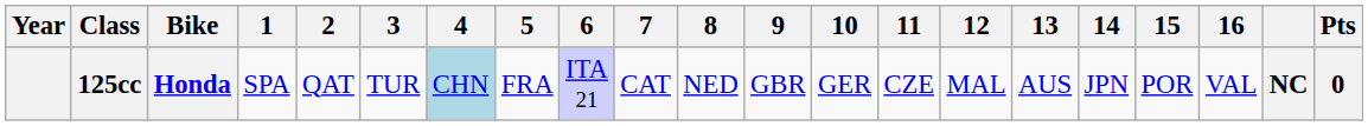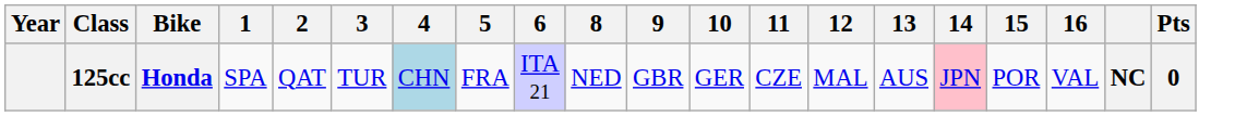 <table class="wikitable" style="text-align:center">
 <tr>
 <th>Year</th>
 <th>Class</th>
 <th>Bike</th>
 <th>1</th>
 <th>2</th>
 <th>3</th>
 <th>4</th>
 <th>5</th>
 <th>6</th>
-<th>7</th>
 <th>8</th>
 <th>9</th>
 <th>10</th>
 <th>11</th>
 <th>12</th>
 <th>13</th>
 <th>14</th>
 <th>15</th>
 <th>16</th>
 <th></th>
 <th>Pts</th>
 </tr>
 <tr>
 <th></th>
 <th>125cc</th>
 <th><a href='#'>Honda</a></th>
 <td><a href='#'>SPA</a></td>
 <td><a href='#'>QAT</a></td>
 <td><a href='#'>TUR</a></td>
 <td style="background: lightblue;"><a href='#'>CHN</a></td>
 <td><a href='#'>FRA</a></td>
 <td style="background:#cfcfff;"><a href='#'>ITA</a><br><small>21</small></td>
-<td><a href='#'>CAT</a></td>
 <td><a href='#'>NED</a></td>
 <td><a href='#'>GBR</a></td>
 <td><a href='#'>GER</a></td>
 <td><a href='#'>CZE</a></td>
 <td><a href='#'>MAL</a></td>
 <td><a href='#'>AUS</a></td>
-<td><a href='#'>JPN</a></td>
+<td style="background: pink;"><a href='#'>JPN</a></td>
 <td><a href='#'>POR</a></td>
 <td><a href='#'>VAL</a></td>
 <th>NC</th>
 <th>0</th>
 </tr>
 </table>
